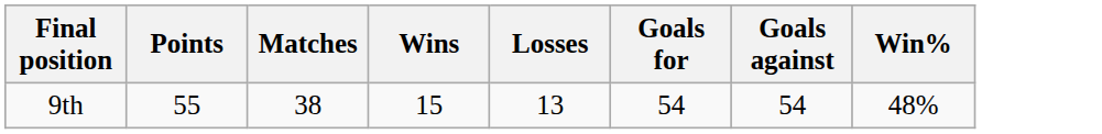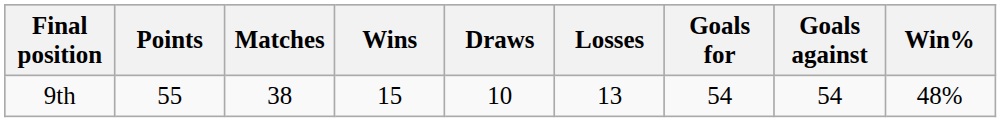 <table class="wikitable" style="font-size: 95%; text-align: center;">
 <tr>
 <th width=60>Final position</th>
 <th width=60>Points</th>
 <th width=60>Matches</th>
 <th width=60>Wins</th>
+<th width=60>Draws</th>
 <th width=60>Losses</th>
 <th width=60>Goals for</th>
 <th width=60>Goals against</th>
 <th width=60>Win%</th>
 </tr>
 <tr>
 <td>9th</td>
 <td>55</td>
 <td>38</td>
 <td>15</td>
+<td>10</td>
 <td>13</td>
 <td>54</td>
 <td>54</td>
 <td>48%</td>
 </tr>
 </table>
